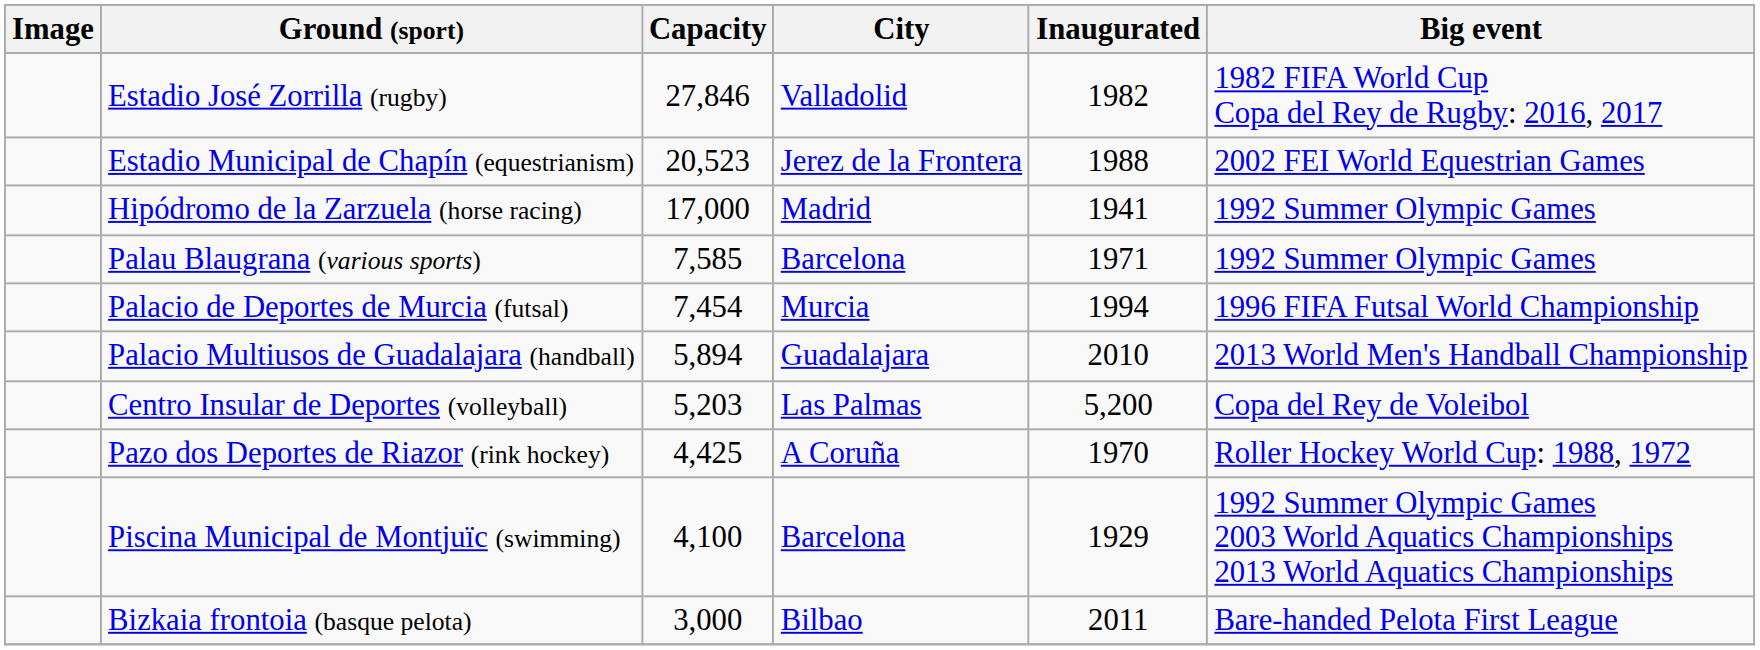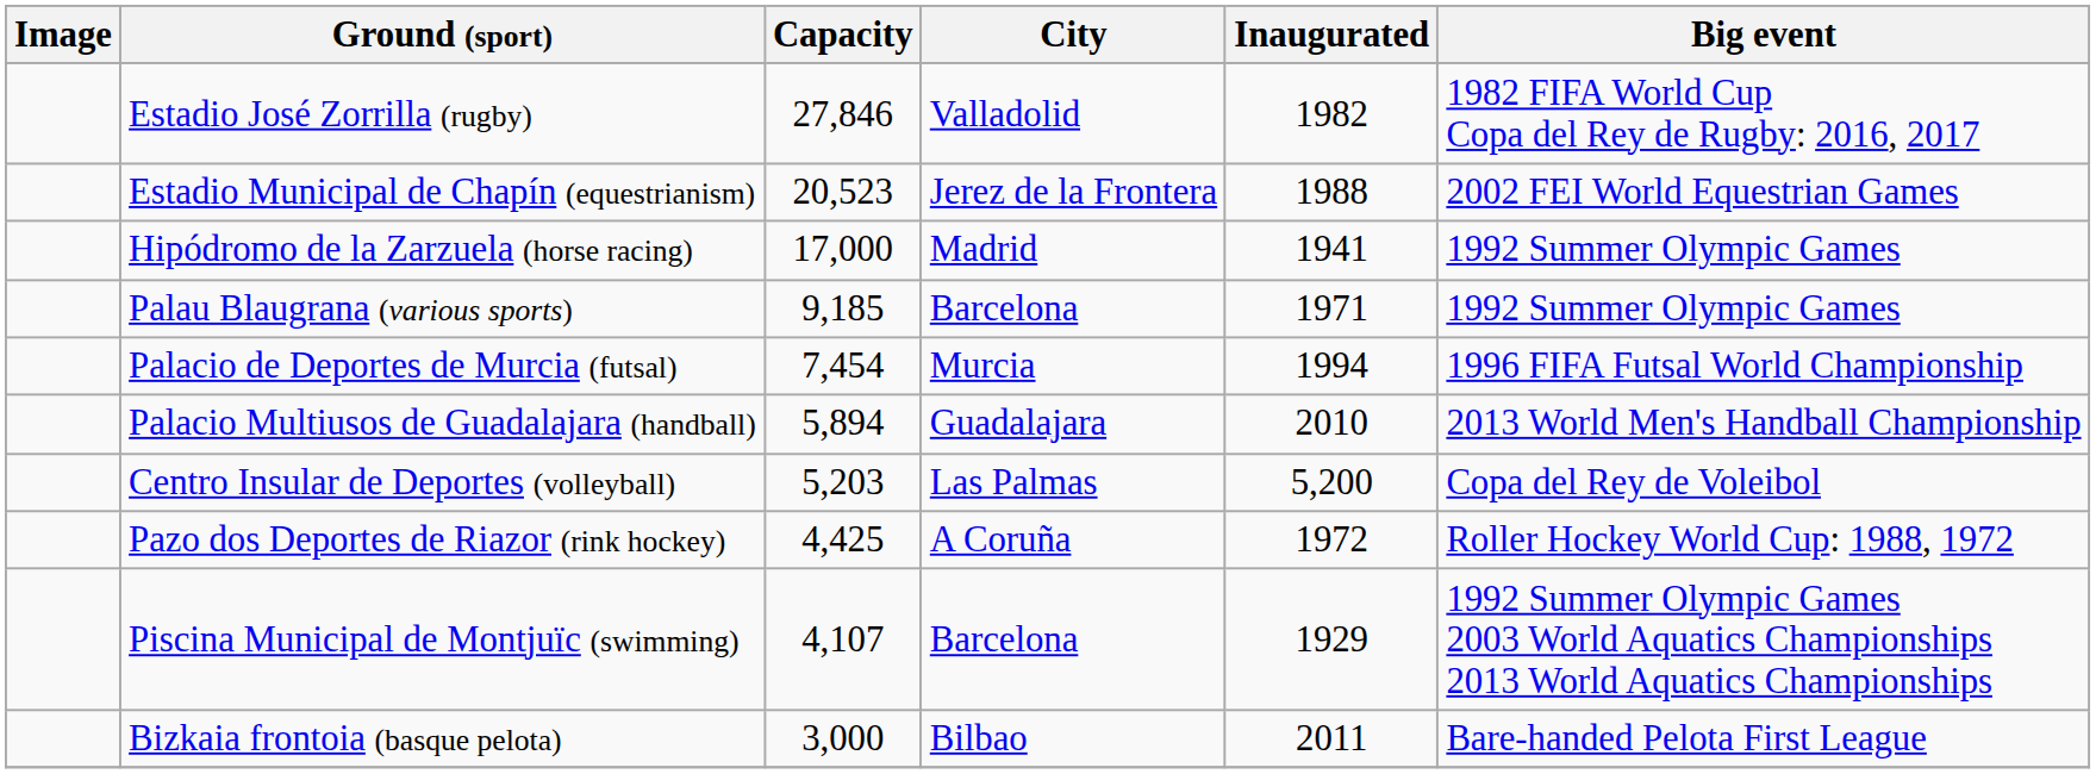 <table class="wikitable sortable">
 <tr>
 <th>Image</th>
 <th>Ground <small>(sport)</small></th>
 <th>Capacity</th>
 <th>City</th>
 <th>Inaugurated</th>
 <th>Big event</th>
 </tr>
 <tr>
 <td></td>
 <td><a href='#'>Estadio José Zorrilla</a> <small>(rugby)</small></td>
 <td align="center">27,846</td>
 <td> <a href='#'>Valladolid</a></td>
 <td align="center">1982</td>
 <td><a href='#'>1982 FIFA World Cup</a> <br> <a href='#'>Copa del Rey de Rugby</a>: <a href='#'>2016</a>, <a href='#'>2017</a></td>
 </tr>
 <tr>
 <td></td>
 <td><a href='#'>Estadio Municipal de Chapín</a> <small>(equestrianism)</small></td>
 <td align="center">20,523</td>
 <td> <a href='#'>Jerez de la Frontera</a></td>
 <td align="center">1988</td>
 <td><a href='#'>2002 FEI World Equestrian Games</a></td>
 </tr>
 <tr>
 <td></td>
 <td><a href='#'>Hipódromo de la Zarzuela</a> <small>(horse racing)</small></td>
 <td align="center">17,000</td>
 <td> <a href='#'>Madrid</a></td>
 <td align="center">1941</td>
 <td><a href='#'>1992 Summer Olympic Games</a></td>
 </tr>
 <tr>
 <td></td>
 <td><a href='#'>Palau Blaugrana</a> <small>(<em>various sports</em>)</small></td>
-<td align="center">7,585</td>
+<td align="center">9,185</td>
 <td> <a href='#'>Barcelona</a></td>
 <td align="center">1971</td>
 <td><a href='#'>1992 Summer Olympic Games</a></td>
 </tr>
 <tr>
 <td></td>
 <td><a href='#'>Palacio de Deportes de Murcia</a> <small>(futsal)</small></td>
 <td align="center">7,454</td>
 <td> <a href='#'>Murcia</a></td>
 <td align="center">1994</td>
 <td><a href='#'>1996 FIFA Futsal World Championship</a></td>
 </tr>
 <tr>
 <td></td>
 <td><a href='#'>Palacio Multiusos de Guadalajara</a> <small>(handball)</small></td>
 <td align="center">5,894</td>
 <td> <a href='#'>Guadalajara</a></td>
 <td align="center">2010</td>
 <td><a href='#'>2013 World Men's Handball Championship</a></td>
 </tr>
 <tr>
 <td></td>
 <td><a href='#'>Centro Insular de Deportes</a> <small>(volleyball)</small></td>
 <td align="center">5,203</td>
 <td> <a href='#'>Las Palmas</a></td>
 <td align="center">5,200</td>
 <td><a href='#'>Copa del Rey de Voleibol</a></td>
 </tr>
 <tr>
 <td></td>
 <td><a href='#'>Pazo dos Deportes de Riazor</a> <small>(rink hockey)</small></td>
 <td align="center">4,425</td>
 <td> <a href='#'>A Coruña</a></td>
-<td align="center">1970</td>
+<td align="center">1972</td>
 <td><a href='#'>Roller Hockey World Cup</a>: <a href='#'>1988</a>, <a href='#'>1972</a></td>
 </tr>
 <tr>
 <td></td>
 <td><a href='#'>Piscina Municipal de Montjuïc</a> <small>(swimming)</small></td>
-<td align="center">4,100</td>
+<td align="center">4,107</td>
 <td> <a href='#'>Barcelona</a></td>
 <td align="center">1929</td>
 <td><a href='#'>1992 Summer Olympic Games</a> <br> <a href='#'>2003 World Aquatics Championships</a> <br> <a href='#'>2013 World Aquatics Championships</a></td>
 </tr>
 <tr>
 <td></td>
 <td><a href='#'>Bizkaia frontoia</a> <small>(basque pelota)</small></td>
 <td align="center">3,000</td>
 <td> <a href='#'>Bilbao</a></td>
 <td align="center">2011</td>
 <td><a href='#'>Bare-handed Pelota First League</a></td>
 </tr>
 <tr>
 </tr>
 </table>
